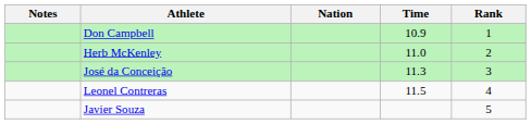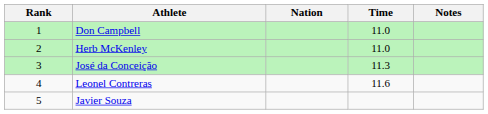 <table class="wikitable sortable" style="text-align:center;width: 55%;">
 <tr>
-<th scope="col">Notes</th>
+<th scope="col">Rank</th>
 <th scope="col">Athlete</th>
 <th scope="col">Nation</th>
 <th scope="col">Time</th>
-<th scope="col">Rank</th>
+<th scope="col">Notes</th>
 </tr>
 <tr bgcolor="#bbf3bb">
-<td></td>
+<td>1</td>
 <td align=left><a href='#'>Don Campbell</a></td>
 <td align=left></td>
-<td>10.9</td>
-<td>1</td>
+<td>11.0</td>
+<td></td>
 </tr>
 <tr bgcolor="#bbf3bb">
-<td></td>
+<td>2</td>
 <td align=left><a href='#'>Herb McKenley</a></td>
 <td align=left></td>
 <td>11.0</td>
-<td>2</td>
+<td></td>
 </tr>
 <tr bgcolor="#bbf3bb">
-<td></td>
+<td>3</td>
 <td align=left><a href='#'>José da Conceição</a></td>
 <td align=left></td>
 <td>11.3</td>
-<td>3</td>
+<td></td>
 </tr>
 <tr>
-<td></td>
+<td>4</td>
 <td align=left><a href='#'>Leonel Contreras</a></td>
 <td align=left></td>
-<td>11.5</td>
-<td>4</td>
+<td>11.6</td>
+<td></td>
 </tr>
 <tr>
-<td></td>
+<td>5</td>
 <td align=left><a href='#'>Javier Souza</a></td>
 <td align=left></td>
 <td></td>
-<td>5</td>
+<td></td>
 </tr>
 </table>
